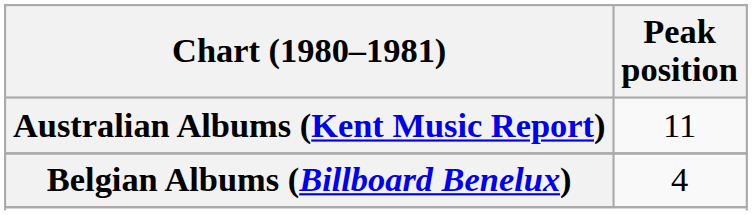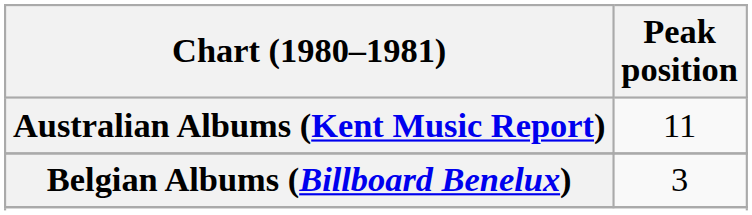 <table class="wikitable sortable plainrowheaders" style="text-align:center">
 <tr>
 <th scope="col">Chart (1980–1981)</th>
 <th scope="col">Peak<br>position</th>
 </tr>
 <tr>
 <th scope="row">Australian Albums (<a href='#'>Kent Music Report</a>)</th>
 <td>11</td>
 </tr>
 <tr>
 </tr>
 <tr>
 <th scope="row">Belgian Albums (<em><a href='#'>Billboard Benelux</a></em>)</th>
-<td>4</td>
+<td>3</td>
 </tr>
 <tr>
 </tr>
 <tr>
 </tr>
 <tr>
 </tr>
 <tr>
 </tr>
 <tr>
 </tr>
 <tr>
 </tr>
 <tr>
 </tr>
 <tr>
 </tr>
 </table>
